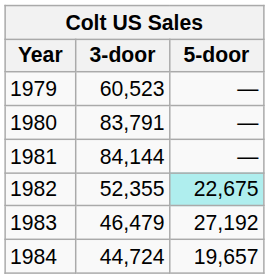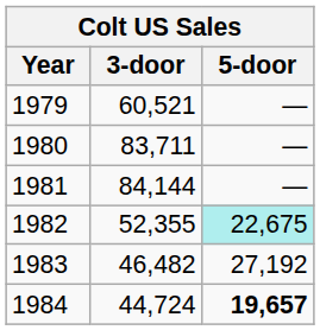 <table style="float:left; font-size:90%; margin: .4em 1em 0 .2em;"  class="wikitable" width="20%">
 <tr>
 <th colspan="3">Colt US Sales</th>
 </tr>
 <tr>
 <th>Year</th>
 <th>3-door</th>
 <th>5-door</th>
 </tr>
 <tr>
 <td>1979</td>
-<td align="right">60,523</td>
+<td align="right">60,521</td>
 <td align="right">—</td>
 </tr>
 <tr>
 <td>1980</td>
-<td align="right">83,791</td>
+<td align="right">83,711</td>
 <td align="right">—</td>
 </tr>
 <tr>
 <td>1981</td>
 <td align="right">84,144</td>
 <td align="right">—</td>
 </tr>
 <tr>
 <td>1982</td>
 <td align="right">52,355</td>
 <td align="right" style="background: paleturquoise;">22,675</td>
 </tr>
 <tr>
 <td>1983</td>
-<td align="right">46,479</td>
+<td align="right">46,482</td>
 <td align="right">27,192</td>
 </tr>
 <tr>
 <td>1984</td>
 <td align="right">44,724</td>
-<td align="right">19,657</td>
+<td align="right"><strong>19,657</strong></td>
 </tr>
 </table>
